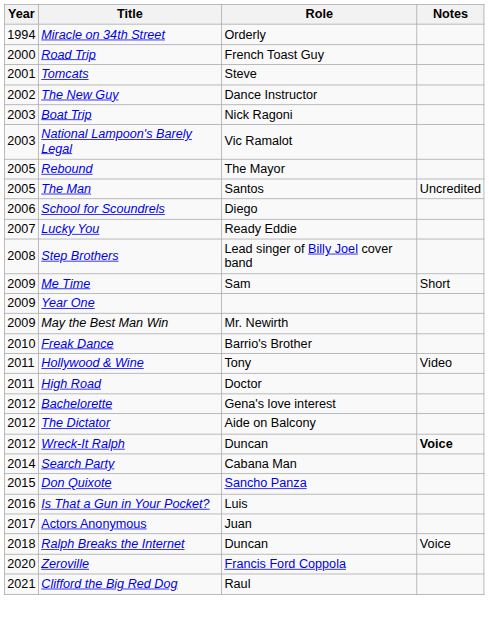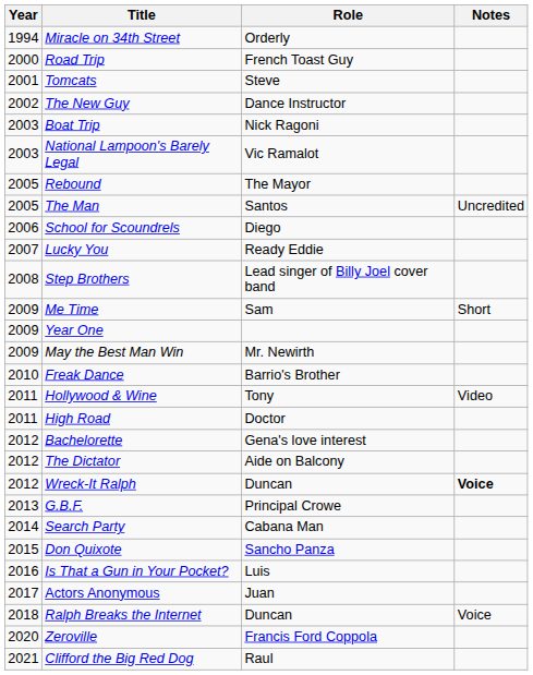 <table class="wikitable sortable">
 <tr>
 <th>Year</th>
 <th>Title</th>
 <th>Role</th>
 <th>Notes</th>
 </tr>
 <tr>
 <td>1994</td>
 <td><em><a href='#'>Miracle on 34th Street</a></em></td>
 <td>Orderly</td>
 <td></td>
 </tr>
 <tr>
 <td>2000</td>
 <td><em><a href='#'>Road Trip</a></em></td>
 <td>French Toast Guy</td>
 <td></td>
 </tr>
 <tr>
 <td>2001</td>
 <td><em><a href='#'>Tomcats</a></em></td>
 <td>Steve</td>
 <td></td>
 </tr>
 <tr>
 <td>2002</td>
 <td><em><a href='#'>The New Guy</a></em></td>
 <td>Dance Instructor</td>
 <td></td>
 </tr>
 <tr>
 <td>2003</td>
 <td><em><a href='#'>Boat Trip</a></em></td>
 <td>Nick Ragoni</td>
 <td></td>
 </tr>
 <tr>
 <td>2003</td>
 <td><em><a href='#'>National Lampoon's Barely Legal</a></em></td>
 <td>Vic Ramalot</td>
 <td></td>
 </tr>
 <tr>
 <td>2005</td>
 <td><em><a href='#'>Rebound</a></em></td>
 <td>The Mayor</td>
 <td></td>
 </tr>
 <tr>
 <td>2005</td>
 <td><em><a href='#'>The Man</a></em></td>
 <td>Santos</td>
 <td>Uncredited</td>
 </tr>
 <tr>
 <td>2006</td>
 <td><em><a href='#'>School for Scoundrels</a></em></td>
 <td>Diego</td>
 <td></td>
 </tr>
 <tr>
 <td>2007</td>
 <td><em><a href='#'>Lucky You</a></em></td>
 <td>Ready Eddie</td>
 <td></td>
 </tr>
 <tr>
 <td>2008</td>
 <td><em><a href='#'>Step Brothers</a></em></td>
 <td>Lead singer of <a href='#'>Billy Joel</a> cover band</td>
 <td></td>
 </tr>
 <tr>
 <td>2009</td>
 <td><em><a href='#'>Me Time</a></em></td>
 <td>Sam</td>
 <td>Short</td>
 </tr>
 <tr>
 <td>2009</td>
 <td><em><a href='#'>Year One</a></em></td>
 <td></td>
 <td></td>
 </tr>
 <tr>
 <td>2009</td>
 <td><em>May the Best Man Win</em></td>
 <td>Mr. Newirth</td>
 <td></td>
 </tr>
 <tr>
 <td>2010</td>
 <td><em><a href='#'>Freak Dance</a></em></td>
 <td>Barrio's Brother</td>
 <td></td>
 </tr>
 <tr>
 <td>2011</td>
 <td><em><a href='#'>Hollywood & Wine</a></em></td>
 <td>Tony</td>
 <td>Video</td>
 </tr>
 <tr>
 <td>2011</td>
 <td><em><a href='#'>High Road</a></em></td>
 <td>Doctor</td>
 <td></td>
 </tr>
 <tr>
 <td>2012</td>
 <td><em><a href='#'>Bachelorette</a></em></td>
 <td>Gena's love interest</td>
 <td></td>
 </tr>
 <tr>
 <td>2012</td>
 <td><em><a href='#'>The Dictator</a></em></td>
 <td>Aide on Balcony</td>
 <td></td>
 </tr>
 <tr>
 <td>2012</td>
 <td><em><a href='#'>Wreck-It Ralph</a></em></td>
 <td>Duncan</td>
 <td><strong>Voice</strong></td>
 </tr>
 <tr>
+<td>2013</td>
+<td><em><a href='#'>G.B.F.</a></em></td>
+<td>Principal Crowe</td>
+<td></td>
+</tr>
+<tr>
 <td>2014</td>
 <td><em><a href='#'>Search Party</a></em></td>
 <td>Cabana Man</td>
 <td></td>
 </tr>
 <tr>
 <td>2015</td>
 <td><em><a href='#'>Don Quixote</a></em></td>
 <td><a href='#'>Sancho Panza</a></td>
 <td></td>
 </tr>
 <tr>
 <td>2016</td>
 <td><em><a href='#'>Is That a Gun in Your Pocket?</a></em></td>
 <td>Luis</td>
 <td></td>
 </tr>
 <tr>
 <td>2017</td>
 <td><a href='#'>Actors Anonymous</a></td>
 <td>Juan</td>
 <td></td>
 </tr>
 <tr>
 <td>2018</td>
 <td><em><a href='#'>Ralph Breaks the Internet</a></em></td>
 <td>Duncan</td>
 <td>Voice</td>
 </tr>
 <tr>
 <td>2020</td>
 <td><em><a href='#'>Zeroville</a></em></td>
 <td><a href='#'>Francis Ford Coppola</a></td>
 <td></td>
 </tr>
 <tr>
 <td>2021</td>
 <td><em><a href='#'>Clifford the Big Red Dog</a></em></td>
 <td>Raul</td>
 <td></td>
 </tr>
 </table>
